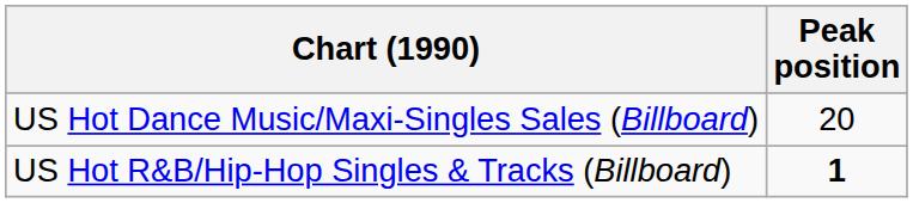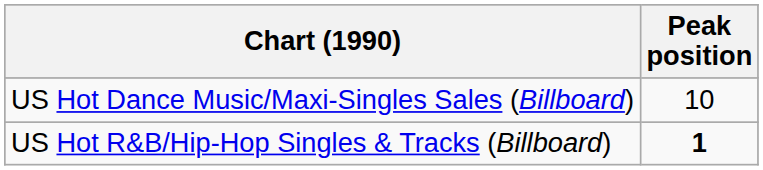 <table Class = "wikitable sortable">
 <tr>
 <th>Chart (1990)</th>
 <th>Peak<br>position</th>
 </tr>
 <tr>
 <td>US <a href='#'>Hot Dance Music/Maxi-Singles Sales</a> (<em><a href='#'>Billboard</a></em>)</td>
-<td align=center>20</td>
+<td align=center>10</td>
 </tr>
 <tr>
 <td>US <a href='#'>Hot R&B/Hip-Hop Singles & Tracks</a> (<em>Billboard</em>)</td>
 <td align=center><strong>1</strong></td>
 </tr>
 </table>
